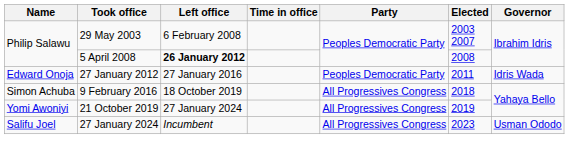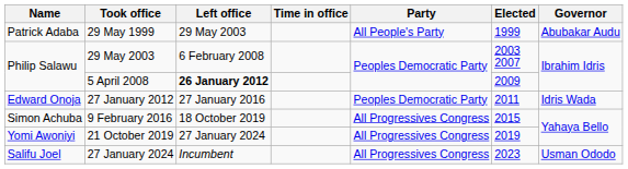 <table class="wikitable">
 <tr>
 <th>Name</th>
 <th>Took office</th>
 <th>Left office</th>
 <th>Time in office</th>
 <th>Party</th>
 <th>Elected</th>
 <th>Governor</th>
+</tr>
+<tr>
+<td>Patrick Adaba<br></td>
+<td>29 May 1999</td>
+<td>29 May 2003</td>
+<td></td>
+<td><a href='#'>All People's Party</a></td>
+<td><a href='#'>1999</a></td>
+<td><a href='#'>Abubakar Audu</a></td>
 </tr>
 <tr>
 <td rowspan="2">Philip Salawu<br></td>
 <td>29 May 2003</td>
 <td>6 February 2008</td>
 <td></td>
 <td rowspan="2"><a href='#'>Peoples Democratic Party</a></td>
 <td><a href='#'>2003</a><br><a href='#'>2007</a></td>
 <td rowspan="2"><a href='#'>Ibrahim Idris</a></td>
 </tr>
 <tr>
 <td>5 April 2008</td>
 <td><strong>26 January 2012</strong></td>
 <td></td>
-<td><a href='#'>2008</a></td>
+<td><a href='#'>2009</a></td>
 </tr>
 <tr>
 <td><a href='#'>Edward Onoja</a><br></td>
 <td>27 January 2012</td>
 <td>27 January 2016</td>
 <td></td>
 <td><a href='#'>Peoples Democratic Party</a></td>
 <td><a href='#'>2011</a></td>
 <td><a href='#'>Idris Wada</a></td>
 </tr>
 <tr>
 <td>Simon Achuba<br></td>
 <td>9 February 2016</td>
 <td>18 October 2019</td>
 <td></td>
 <td><a href='#'>All Progressives Congress</a></td>
-<td><a href='#'>2018</a></td>
+<td><a href='#'>2015</a></td>
 <td rowspan="2"><a href='#'>Yahaya Bello</a></td>
 </tr>
 <tr>
 <td><a href='#'>Yomi Awoniyi</a><br></td>
 <td>21 October 2019</td>
 <td>27 January 2024</td>
 <td></td>
 <td><a href='#'>All Progressives Congress</a></td>
 <td><a href='#'>2019</a></td>
 </tr>
 <tr>
 <td><a href='#'>Salifu Joel</a><br></td>
 <td>27 January 2024</td>
 <td><em>Incumbent</em></td>
 <td></td>
 <td><a href='#'>All Progressives Congress</a></td>
 <td><a href='#'>2023</a></td>
 <td><a href='#'>Usman Ododo</a></td>
 </tr>
 </table>
